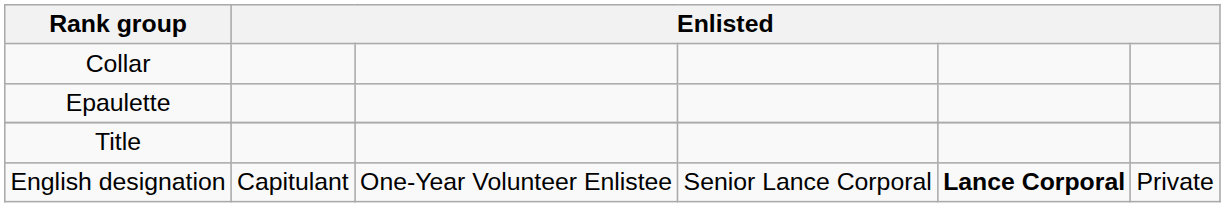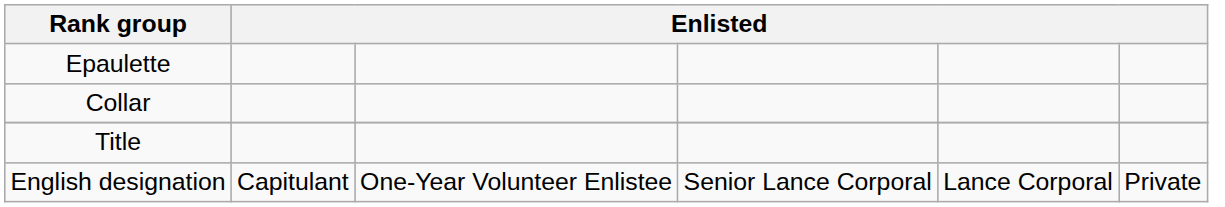 <table class="wikitable" style="text-align:center;">
 <tr>
 <th>Rank group</th>
 <th colspan=5>Enlisted</th>
 </tr>
 <tr style="text-align:center;">
-<td>Collar</td>
+<td>Epaulette</td>
 <td></td>
 <td></td>
 <td></td>
 <td></td>
 <td></td>
 </tr>
 <tr style="text-align:center;">
-<td>Epaulette</td>
+<td>Collar</td>
 <td></td>
 <td></td>
 <td></td>
 <td></td>
 <td></td>
 </tr>
 <tr style="text-align:center;">
 </tr>
 <tr>
 <td>Title</td>
 <td></td>
 <td></td>
 <td></td>
 <td></td>
 <td></td>
 </tr>
 <tr>
 <td>English designation</td>
 <td>Capitulant</td>
 <td>One-Year Volunteer Enlistee</td>
 <td>Senior Lance Corporal</td>
-<td><strong>Lance Corporal</strong></td>
+<td>Lance Corporal</td>
 <td>Private</td>
 </tr>
 </table>
